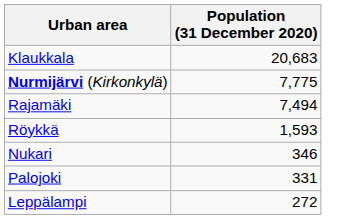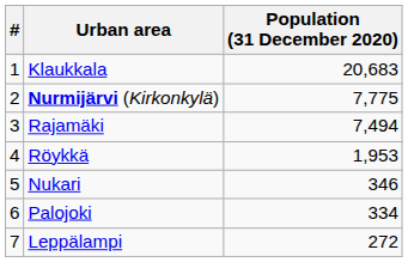 <table class="wikitable sortable">
 <tr>
+<th>#</th>
 <th>Urban area</th>
 <th>Population<br>(31 December 2020)</th>
 </tr>
 <tr>
+<td>1</td>
 <td><a href='#'>Klaukkala</a></td>
 <td align="right">20,683</td>
 </tr>
 <tr>
+<td>2</td>
 <td><strong><a href='#'>Nurmijärvi</a></strong> (<em>Kirkonkylä</em>)</td>
 <td align="right">7,775</td>
 </tr>
 <tr>
+<td>3</td>
 <td><a href='#'>Rajamäki</a></td>
 <td align="right">7,494</td>
 </tr>
 <tr>
+<td>4</td>
 <td><a href='#'>Röykkä</a></td>
-<td align="right">1,593</td>
+<td align="right">1,953</td>
 </tr>
 <tr>
+<td>5</td>
 <td><a href='#'>Nukari</a></td>
 <td align="right">346</td>
 </tr>
 <tr>
+<td>6</td>
 <td><a href='#'>Palojoki</a></td>
-<td align="right">331</td>
+<td align="right">334</td>
 </tr>
 <tr>
+<td>7</td>
 <td><a href='#'>Leppälampi</a></td>
 <td align="right">272</td>
 </tr>
 </table>
